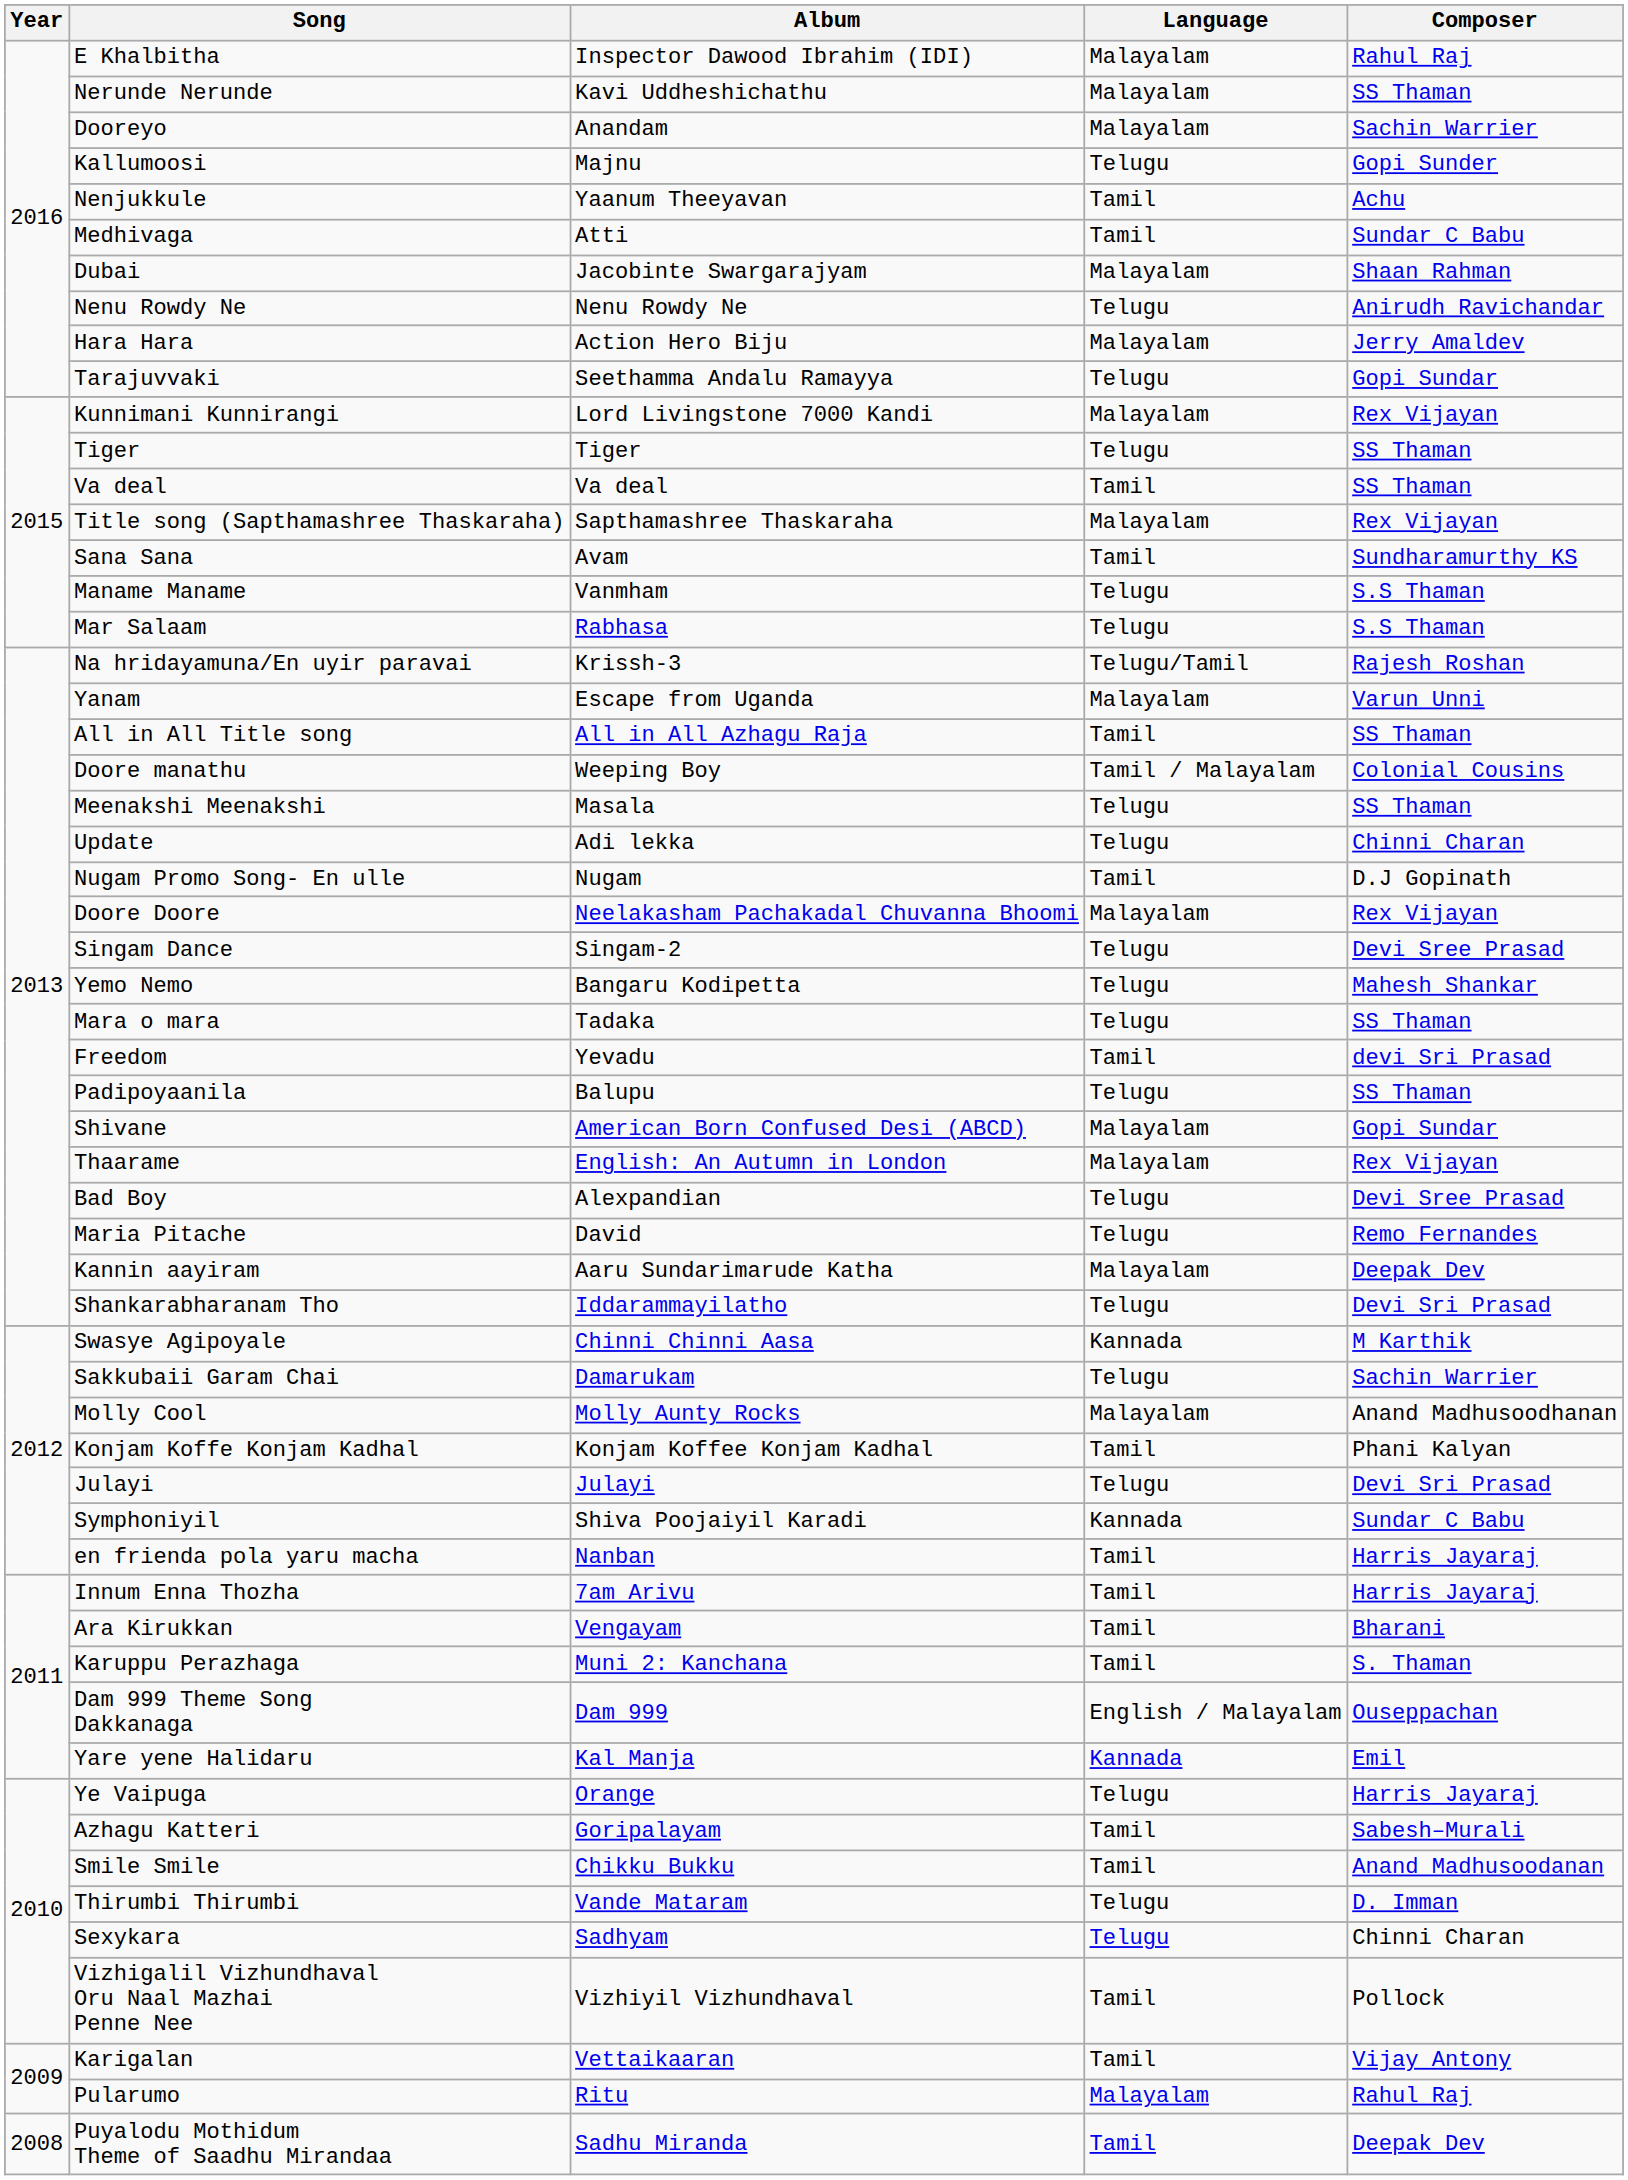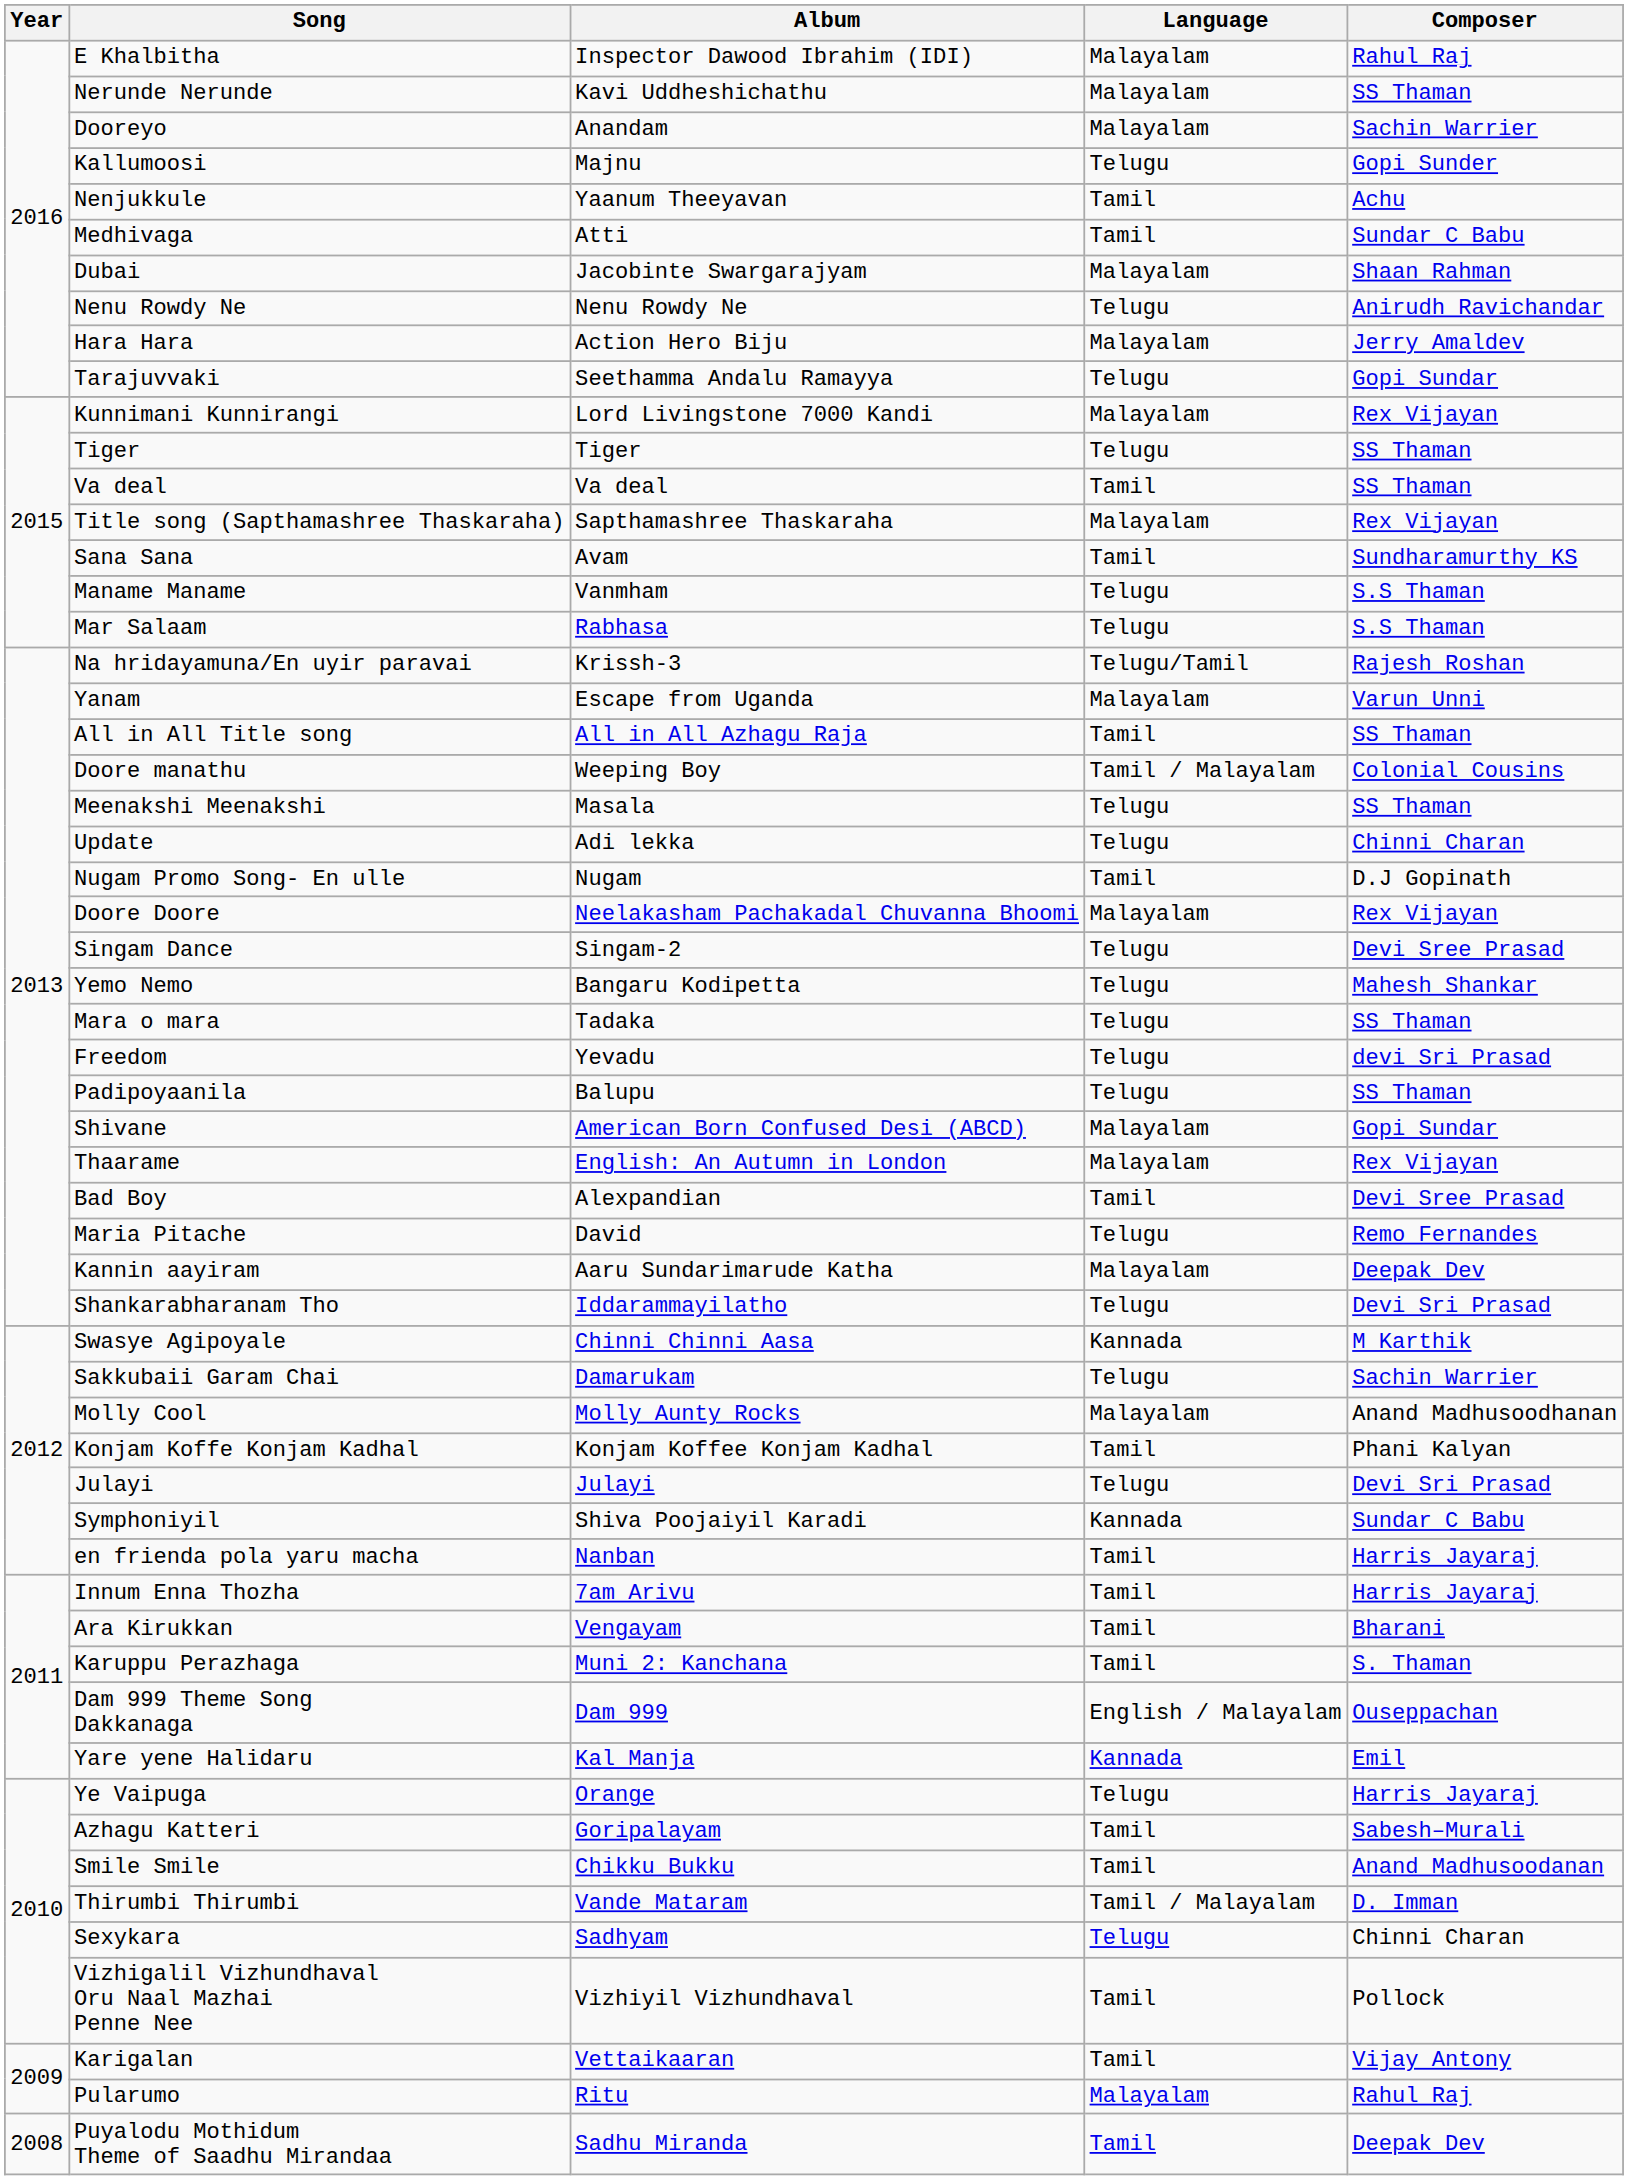 <table class="wikitable sortable mw-collapsible" style="font-size: 95%;">
 <tr>
 <th>Year</th>
 <th>Song</th>
 <th>Album</th>
 <th>Language</th>
 <th>Composer</th>
 </tr>
 <tr>
 <td rowspan="10">2016</td>
 <td>E Khalbitha</td>
 <td>Inspector Dawood Ibrahim (IDI)</td>
 <td>Malayalam</td>
 <td><a href='#'>Rahul Raj</a></td>
 </tr>
 <tr>
 <td>Nerunde Nerunde</td>
 <td>Kavi Uddheshichathu</td>
 <td>Malayalam</td>
 <td><a href='#'>SS Thaman</a></td>
 </tr>
 <tr>
 <td>Dooreyo</td>
 <td>Anandam</td>
 <td>Malayalam</td>
 <td><a href='#'>Sachin Warrier</a></td>
 </tr>
 <tr>
 <td>Kallumoosi</td>
 <td>Majnu</td>
 <td>Telugu</td>
 <td><a href='#'>Gopi Sunder</a></td>
 </tr>
 <tr>
 <td>Nenjukkule</td>
 <td>Yaanum Theeyavan</td>
 <td>Tamil</td>
 <td><a href='#'>Achu</a></td>
 </tr>
 <tr>
 <td>Medhivaga</td>
 <td>Atti</td>
 <td>Tamil</td>
 <td><a href='#'>Sundar C Babu</a></td>
 </tr>
 <tr>
 <td>Dubai</td>
 <td>Jacobinte Swargarajyam</td>
 <td>Malayalam</td>
 <td><a href='#'>Shaan Rahman</a></td>
 </tr>
 <tr>
 <td>Nenu Rowdy Ne</td>
 <td>Nenu Rowdy Ne</td>
 <td>Telugu</td>
 <td><a href='#'>Anirudh Ravichandar</a></td>
 </tr>
 <tr>
 <td>Hara Hara</td>
 <td>Action Hero Biju</td>
 <td>Malayalam</td>
 <td><a href='#'>Jerry Amaldev</a></td>
 </tr>
 <tr>
 <td>Tarajuvvaki</td>
 <td>Seethamma Andalu Ramayya</td>
 <td>Telugu</td>
 <td><a href='#'>Gopi Sundar</a></td>
 </tr>
 <tr>
 <td rowspan="7">2015</td>
 <td>Kunnimani Kunnirangi</td>
 <td>Lord Livingstone 7000 Kandi</td>
 <td>Malayalam</td>
 <td><a href='#'>Rex Vijayan</a></td>
 </tr>
 <tr>
 <td>Tiger</td>
 <td>Tiger</td>
 <td>Telugu</td>
 <td><a href='#'>SS Thaman</a></td>
 </tr>
 <tr>
 <td>Va deal</td>
 <td>Va deal</td>
 <td>Tamil</td>
 <td><a href='#'>SS Thaman</a></td>
 </tr>
 <tr>
 <td>Title song (Sapthamashree Thaskaraha)</td>
 <td>Sapthamashree Thaskaraha</td>
 <td>Malayalam</td>
 <td><a href='#'>Rex Vijayan</a></td>
 </tr>
 <tr>
 <td>Sana Sana</td>
 <td>Avam</td>
 <td>Tamil</td>
 <td><a href='#'>Sundharamurthy KS</a></td>
 </tr>
 <tr>
 <td>Maname Maname</td>
 <td>Vanmham</td>
 <td>Telugu</td>
 <td><a href='#'>S.S Thaman</a></td>
 </tr>
 <tr>
 <td>Mar Salaam</td>
 <td><a href='#'>Rabhasa</a></td>
 <td>Telugu</td>
 <td><a href='#'>S.S Thaman</a></td>
 </tr>
 <tr>
 <td rowspan="19">2013</td>
 <td>Na hridayamuna/En uyir paravai</td>
 <td>Krissh-3</td>
 <td>Telugu/Tamil</td>
 <td><a href='#'>Rajesh Roshan</a></td>
 </tr>
 <tr>
 <td>Yanam</td>
 <td>Escape from Uganda</td>
 <td>Malayalam</td>
 <td><a href='#'>Varun Unni</a></td>
 </tr>
 <tr>
 <td>All in All Title song</td>
 <td><a href='#'>All in All Azhagu Raja</a></td>
 <td>Tamil</td>
 <td><a href='#'>SS Thaman</a></td>
 </tr>
 <tr>
 <td>Doore manathu</td>
 <td>Weeping Boy</td>
 <td>Tamil / Malayalam</td>
 <td><a href='#'>Colonial Cousins</a></td>
 </tr>
 <tr>
 <td>Meenakshi Meenakshi</td>
 <td>Masala</td>
 <td>Telugu</td>
 <td><a href='#'>SS Thaman</a></td>
 </tr>
 <tr>
 <td>Update</td>
 <td>Adi lekka</td>
 <td>Telugu</td>
 <td><a href='#'>Chinni Charan</a></td>
 </tr>
 <tr>
 <td>Nugam Promo Song- En ulle</td>
 <td>Nugam</td>
 <td>Tamil</td>
 <td>D.J Gopinath</td>
 </tr>
 <tr>
 <td>Doore Doore</td>
 <td><a href='#'>Neelakasham Pachakadal Chuvanna Bhoomi</a></td>
 <td>Malayalam</td>
 <td><a href='#'>Rex Vijayan</a></td>
 </tr>
 <tr>
 <td>Singam Dance</td>
 <td>Singam-2</td>
 <td>Telugu</td>
 <td><a href='#'>Devi Sree Prasad</a></td>
 </tr>
 <tr>
 <td>Yemo Nemo</td>
 <td>Bangaru Kodipetta</td>
 <td>Telugu</td>
 <td><a href='#'>Mahesh Shankar</a></td>
 </tr>
 <tr>
 <td>Mara o mara</td>
 <td>Tadaka</td>
 <td>Telugu</td>
 <td><a href='#'>SS Thaman</a></td>
 </tr>
 <tr>
 <td>Freedom</td>
 <td>Yevadu</td>
-<td>Tamil</td>
+<td>Telugu</td>
 <td><a href='#'>devi Sri Prasad</a></td>
 </tr>
 <tr>
 <td>Padipoyaanila</td>
 <td>Balupu</td>
 <td>Telugu</td>
 <td><a href='#'>SS Thaman</a></td>
 </tr>
 <tr>
 <td>Shivane</td>
 <td><a href='#'>American Born Confused Desi (ABCD)</a></td>
 <td>Malayalam</td>
 <td><a href='#'>Gopi Sundar</a></td>
 </tr>
 <tr>
 <td>Thaarame</td>
 <td><a href='#'>English: An Autumn in London</a></td>
 <td>Malayalam</td>
 <td><a href='#'>Rex Vijayan</a></td>
 </tr>
 <tr>
 <td>Bad Boy</td>
 <td>Alexpandian</td>
-<td>Telugu</td>
+<td>Tamil</td>
 <td><a href='#'>Devi Sree Prasad</a></td>
 </tr>
 <tr>
 <td>Maria Pitache</td>
 <td>David</td>
 <td>Telugu</td>
 <td><a href='#'>Remo Fernandes</a></td>
 </tr>
 <tr>
 <td>Kannin aayiram</td>
 <td>Aaru Sundarimarude Katha</td>
 <td>Malayalam</td>
 <td><a href='#'>Deepak Dev</a></td>
 </tr>
 <tr>
 <td>Shankarabharanam Tho</td>
 <td><a href='#'>Iddarammayilatho</a></td>
 <td>Telugu</td>
 <td><a href='#'>Devi Sri Prasad</a></td>
 </tr>
 <tr>
 <td rowspan="7">2012</td>
 <td>Swasye Agipoyale</td>
 <td><a href='#'>Chinni Chinni Aasa</a></td>
 <td>Kannada</td>
 <td><a href='#'>M Karthik</a></td>
 </tr>
 <tr>
 <td>Sakkubaii Garam Chai</td>
 <td><a href='#'>Damarukam</a></td>
 <td>Telugu</td>
 <td><a href='#'>Sachin Warrier</a></td>
 </tr>
 <tr>
 <td>Molly Cool</td>
 <td><a href='#'>Molly Aunty Rocks</a></td>
 <td>Malayalam</td>
 <td>Anand Madhusoodhanan</td>
 </tr>
 <tr>
 <td>Konjam Koffe Konjam Kadhal</td>
 <td>Konjam Koffee Konjam Kadhal</td>
 <td>Tamil</td>
 <td>Phani Kalyan</td>
 </tr>
 <tr>
 <td>Julayi</td>
 <td><a href='#'>Julayi</a></td>
 <td>Telugu</td>
 <td><a href='#'>Devi Sri Prasad</a></td>
 </tr>
 <tr>
 <td>Symphoniyil</td>
 <td>Shiva Poojaiyil Karadi</td>
 <td>Kannada</td>
 <td><a href='#'>Sundar C Babu</a></td>
 </tr>
 <tr>
 <td>en frienda pola yaru macha</td>
 <td><a href='#'>Nanban</a></td>
 <td>Tamil</td>
 <td><a href='#'>Harris Jayaraj</a></td>
 </tr>
 <tr>
 <td rowspan="5">2011</td>
 <td>Innum Enna Thozha</td>
 <td><a href='#'>7am Arivu</a></td>
 <td>Tamil</td>
 <td><a href='#'>Harris Jayaraj</a></td>
 </tr>
 <tr>
 <td>Ara Kirukkan</td>
 <td><a href='#'>Vengayam</a></td>
 <td>Tamil</td>
 <td><a href='#'>Bharani</a></td>
 </tr>
 <tr>
 <td>Karuppu Perazhaga</td>
 <td><a href='#'>Muni 2: Kanchana</a></td>
 <td>Tamil</td>
 <td><a href='#'>S. Thaman</a></td>
 </tr>
 <tr>
 <td>Dam 999 Theme Song <br> Dakkanaga</td>
 <td><a href='#'>Dam 999</a></td>
 <td>English / Malayalam</td>
 <td><a href='#'>Ouseppachan</a></td>
 </tr>
 <tr>
 <td>Yare yene Halidaru</td>
 <td><a href='#'>Kal Manja</a></td>
 <td><a href='#'>Kannada</a></td>
 <td><a href='#'>Emil</a></td>
 </tr>
 <tr>
 <td rowspan="6">2010</td>
 <td>Ye Vaipuga</td>
 <td><a href='#'>Orange</a></td>
 <td>Telugu</td>
 <td><a href='#'>Harris Jayaraj</a></td>
 </tr>
 <tr>
 <td>Azhagu Katteri</td>
 <td><a href='#'>Goripalayam</a></td>
 <td>Tamil</td>
 <td><a href='#'>Sabesh–Murali</a></td>
 </tr>
 <tr>
 <td>Smile Smile</td>
 <td><a href='#'>Chikku Bukku</a></td>
 <td>Tamil</td>
 <td><a href='#'>Anand Madhusoodanan</a></td>
 </tr>
 <tr>
 <td>Thirumbi Thirumbi</td>
 <td><a href='#'>Vande Mataram</a></td>
-<td>Telugu</td>
+<td>Tamil / Malayalam</td>
 <td><a href='#'>D. Imman</a></td>
 </tr>
 <tr>
 <td>Sexykara</td>
 <td><a href='#'>Sadhyam</a></td>
 <td><a href='#'>Telugu</a></td>
 <td>Chinni Charan</td>
 </tr>
 <tr>
 <td>Vizhigalil Vizhundhaval <br> Oru Naal Mazhai <br> Penne Nee</td>
 <td>Vizhiyil Vizhundhaval</td>
 <td>Tamil</td>
 <td>Pollock</td>
 </tr>
 <tr>
 <td rowspan="2">2009</td>
 <td>Karigalan</td>
 <td><a href='#'>Vettaikaaran</a></td>
 <td>Tamil</td>
 <td><a href='#'>Vijay Antony</a></td>
 </tr>
 <tr>
 <td>Pularumo</td>
 <td><a href='#'>Ritu</a></td>
 <td><a href='#'>Malayalam</a></td>
 <td><a href='#'>Rahul Raj</a></td>
 </tr>
 <tr>
 <td>2008</td>
 <td>Puyalodu Mothidum <br>Theme of Saadhu Mirandaa</td>
 <td><a href='#'>Sadhu Miranda</a></td>
 <td><a href='#'>Tamil</a></td>
 <td><a href='#'>Deepak Dev</a></td>
 </tr>
 </table>
